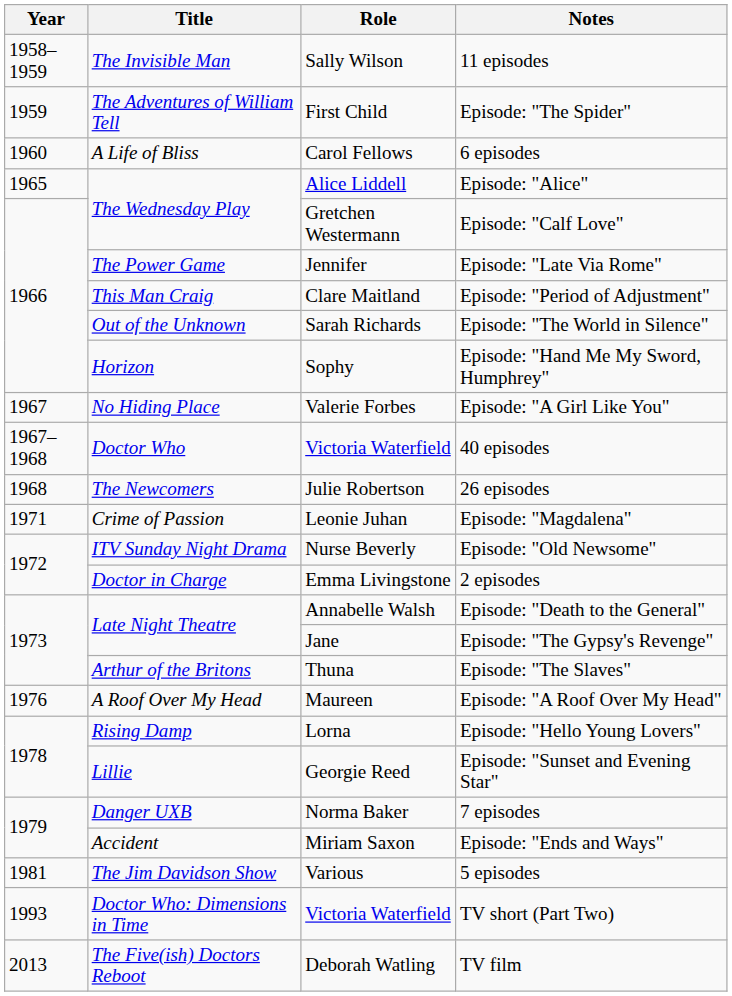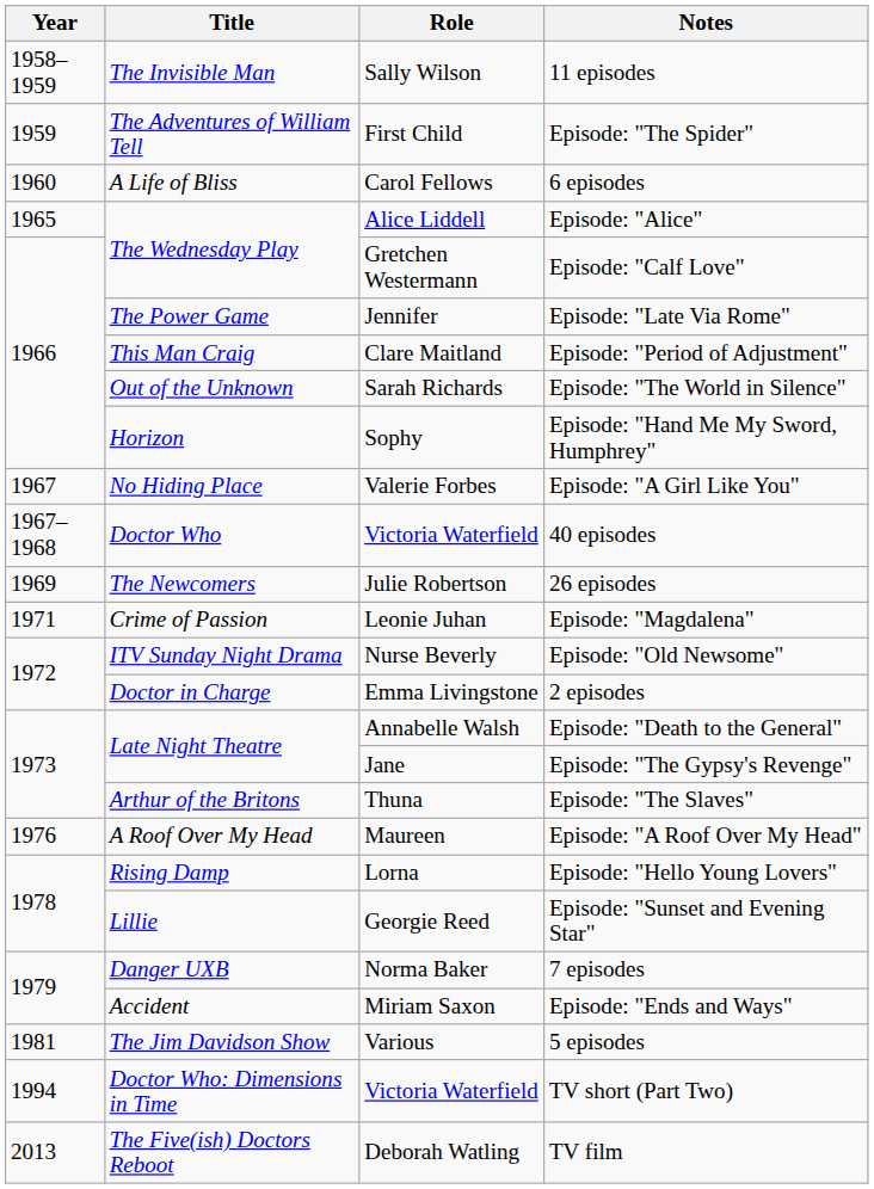 <table class="wikitable">
 <tr>
 <th>Year</th>
 <th>Title</th>
 <th>Role</th>
 <th>Notes</th>
 </tr>
 <tr>
 <td>1958–1959</td>
 <td><em><a href='#'>The Invisible Man</a></em></td>
 <td>Sally Wilson</td>
 <td>11 episodes</td>
 </tr>
 <tr>
 <td>1959</td>
 <td><em><a href='#'>The Adventures of William Tell</a></em></td>
 <td>First Child</td>
 <td>Episode: "The Spider"</td>
 </tr>
 <tr>
 <td>1960</td>
 <td><em>A Life of Bliss</em></td>
 <td>Carol Fellows</td>
 <td>6 episodes</td>
 </tr>
 <tr>
 <td>1965</td>
 <td rowspan=2><em><a href='#'>The Wednesday Play</a></em></td>
 <td><a href='#'>Alice Liddell</a></td>
 <td>Episode: "Alice"</td>
 </tr>
 <tr>
 <td rowspan="5">1966</td>
 <td>Gretchen Westermann</td>
 <td>Episode: "Calf Love"</td>
 </tr>
 <tr>
 <td><em><a href='#'>The Power Game</a></em></td>
 <td>Jennifer</td>
 <td>Episode: "Late Via Rome"</td>
 </tr>
 <tr>
 <td><em><a href='#'>This Man Craig</a></em></td>
 <td>Clare Maitland</td>
 <td>Episode: "Period of Adjustment"</td>
 </tr>
 <tr>
 <td><em><a href='#'>Out of the Unknown</a></em></td>
 <td>Sarah Richards</td>
 <td>Episode: "The World in Silence"</td>
 </tr>
 <tr>
 <td><em><a href='#'>Horizon</a></em></td>
 <td>Sophy</td>
 <td>Episode: "Hand Me My Sword, Humphrey"</td>
 </tr>
 <tr>
 <td>1967</td>
 <td><em><a href='#'>No Hiding Place</a></em></td>
 <td>Valerie Forbes</td>
 <td>Episode: "A Girl Like You"</td>
 </tr>
 <tr>
 <td>1967–1968</td>
 <td><em><a href='#'>Doctor Who</a></em></td>
 <td><a href='#'>Victoria Waterfield</a></td>
 <td>40 episodes </td>
 </tr>
 <tr>
-<td>1968</td>
+<td>1969</td>
 <td><em><a href='#'>The Newcomers</a></em></td>
 <td>Julie Robertson</td>
 <td>26 episodes</td>
 </tr>
 <tr>
 <td>1971</td>
 <td><em>Crime of Passion</em></td>
 <td>Leonie Juhan</td>
 <td>Episode: "Magdalena"</td>
 </tr>
 <tr>
 <td rowspan="2">1972</td>
 <td><em><a href='#'>ITV Sunday Night Drama</a></em></td>
 <td>Nurse Beverly</td>
 <td>Episode: "Old Newsome"</td>
 </tr>
 <tr>
 <td><em><a href='#'>Doctor in Charge</a></em></td>
 <td>Emma Livingstone</td>
 <td>2 episodes</td>
 </tr>
 <tr>
 <td rowspan="3">1973</td>
 <td rowspan=2><em><a href='#'>Late Night Theatre</a></em></td>
 <td>Annabelle Walsh</td>
 <td>Episode: "Death to the General"</td>
 </tr>
 <tr>
 <td>Jane</td>
 <td>Episode: "The Gypsy's Revenge"</td>
 </tr>
 <tr>
 <td><em><a href='#'>Arthur of the Britons</a></em></td>
 <td>Thuna</td>
 <td>Episode: "The Slaves"</td>
 </tr>
 <tr>
 <td>1976</td>
 <td><em>A Roof Over My Head</em></td>
 <td>Maureen</td>
 <td>Episode: "A Roof Over My Head"</td>
 </tr>
 <tr>
 <td rowspan="2">1978</td>
 <td><em><a href='#'>Rising Damp</a></em></td>
 <td>Lorna</td>
 <td>Episode: "Hello Young Lovers"</td>
 </tr>
 <tr>
 <td><em><a href='#'>Lillie</a></em></td>
 <td>Georgie Reed</td>
 <td>Episode: "Sunset and Evening Star"</td>
 </tr>
 <tr>
 <td rowspan="2">1979</td>
 <td><em><a href='#'>Danger UXB</a></em></td>
 <td>Norma Baker</td>
 <td>7 episodes</td>
 </tr>
 <tr>
 <td><em>Accident</em></td>
 <td>Miriam Saxon</td>
 <td>Episode: "Ends and Ways"</td>
 </tr>
 <tr>
 <td>1981</td>
 <td><em><a href='#'>The Jim Davidson Show</a></em></td>
 <td>Various</td>
 <td>5 episodes</td>
 </tr>
 <tr>
-<td>1993</td>
+<td>1994</td>
 <td><em><a href='#'>Doctor Who: Dimensions in Time</a></em></td>
 <td><a href='#'>Victoria Waterfield</a></td>
 <td>TV short (Part Two)</td>
 </tr>
 <tr>
 <td>2013</td>
 <td><em><a href='#'>The Five(ish) Doctors Reboot</a></em></td>
 <td>Deborah Watling</td>
 <td>TV film</td>
 </tr>
 </table>
